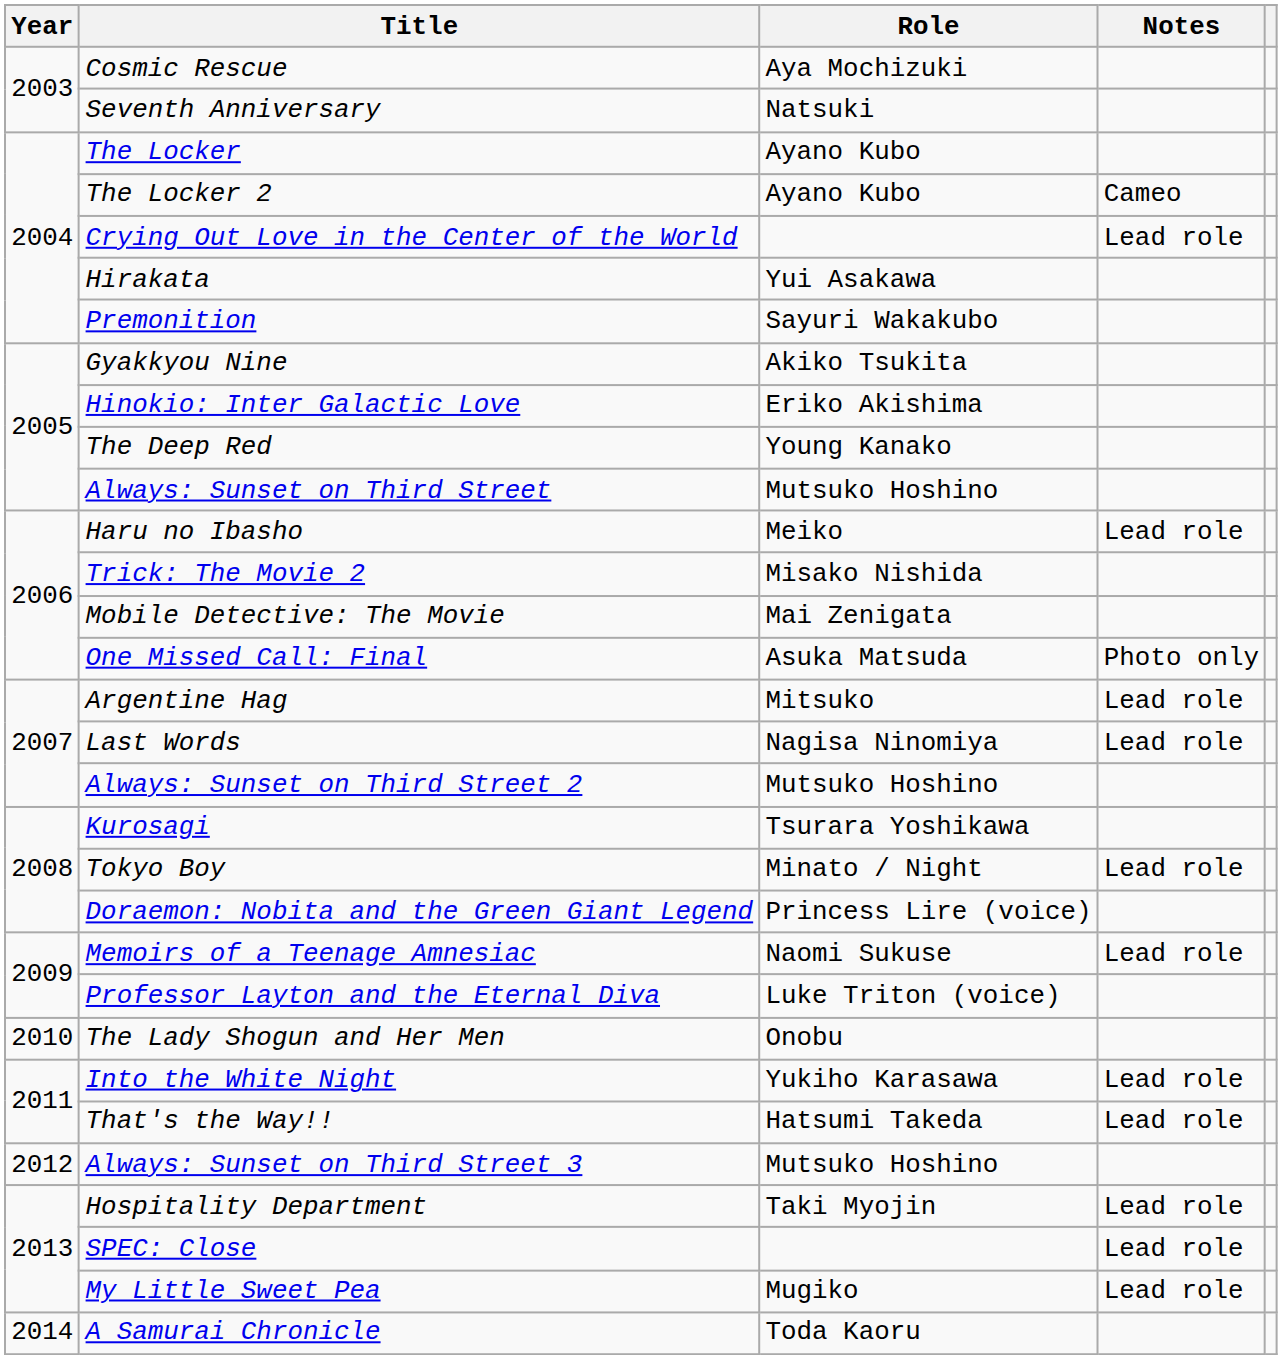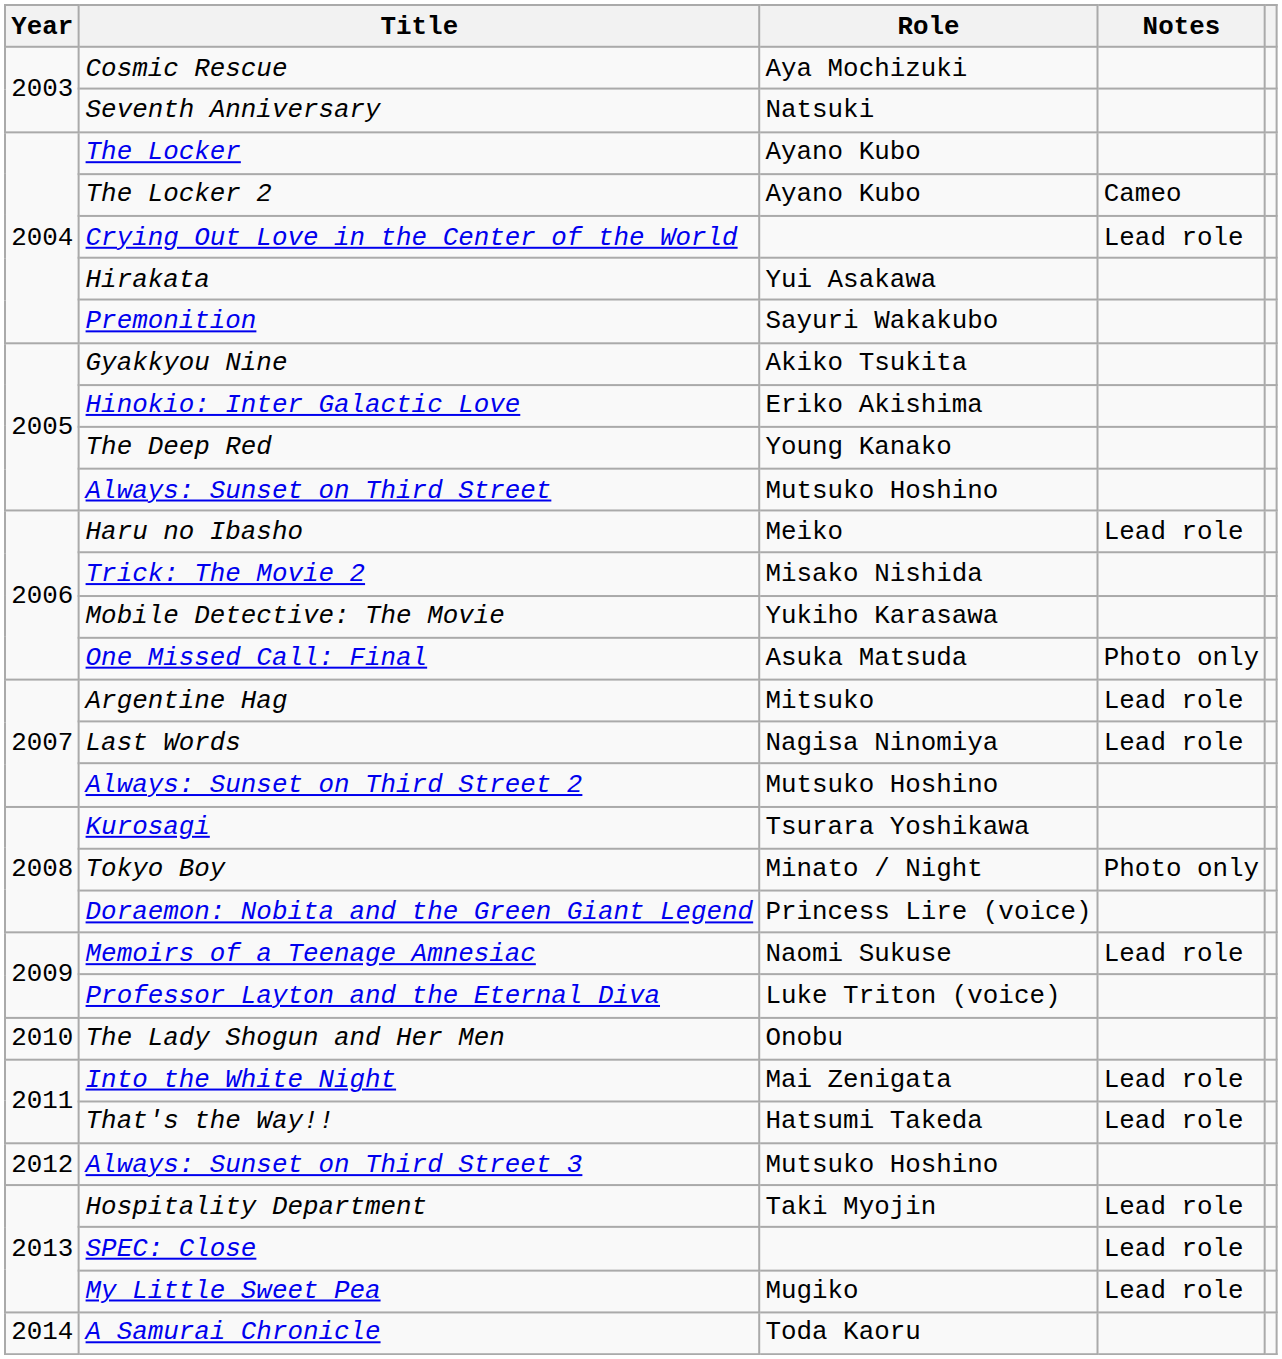 <table class="wikitable sortable">
 <tr>
 <th>Year</th>
 <th>Title</th>
 <th>Role</th>
 <th class="unsortable">Notes</th>
 <th class="unsortable"></th>
 </tr>
 <tr>
 <td rowspan="2">2003</td>
 <td><em>Cosmic Rescue</em></td>
 <td>Aya Mochizuki</td>
 <td></td>
 <td></td>
 </tr>
 <tr>
 <td><em>Seventh Anniversary</em></td>
 <td>Natsuki</td>
 <td></td>
 <td></td>
 </tr>
 <tr>
 <td rowspan="5">2004</td>
 <td><em><a href='#'>The Locker</a></em></td>
 <td>Ayano Kubo</td>
 <td></td>
 <td></td>
 </tr>
 <tr>
 <td><em>The Locker 2</em></td>
 <td>Ayano Kubo</td>
 <td>Cameo</td>
 <td></td>
 </tr>
 <tr>
 <td><em><a href='#'>Crying Out Love in the Center of the World</a></em></td>
 <td></td>
 <td>Lead role</td>
 <td></td>
 </tr>
 <tr>
 <td><em>Hirakata</em></td>
 <td>Yui Asakawa</td>
 <td></td>
 <td></td>
 </tr>
 <tr>
 <td><em><a href='#'>Premonition</a></em></td>
 <td>Sayuri Wakakubo</td>
 <td></td>
 <td></td>
 </tr>
 <tr>
 <td rowspan="4">2005</td>
 <td><em>Gyakkyou Nine</em></td>
 <td>Akiko Tsukita</td>
 <td></td>
 <td></td>
 </tr>
 <tr>
 <td><em><a href='#'>Hinokio: Inter Galactic Love</a></em></td>
 <td>Eriko Akishima</td>
 <td></td>
 <td></td>
 </tr>
 <tr>
 <td><em>The Deep Red</em></td>
 <td>Young Kanako</td>
 <td></td>
 <td></td>
 </tr>
 <tr>
 <td><em><a href='#'>Always: Sunset on Third Street</a></em></td>
 <td>Mutsuko Hoshino</td>
 <td></td>
 <td></td>
 </tr>
 <tr>
 <td rowspan="4">2006</td>
 <td><em>Haru no Ibasho</em></td>
 <td>Meiko</td>
 <td>Lead role</td>
 <td></td>
 </tr>
 <tr>
 <td><em><a href='#'>Trick: The Movie 2</a></em></td>
 <td>Misako Nishida</td>
 <td></td>
 <td></td>
 </tr>
 <tr>
 <td><em>Mobile Detective: The Movie</em></td>
-<td>Mai Zenigata</td>
+<td>Yukiho Karasawa</td>
 <td></td>
 <td></td>
 </tr>
 <tr>
 <td><em><a href='#'>One Missed Call: Final</a></em></td>
 <td>Asuka Matsuda</td>
 <td>Photo only</td>
 <td></td>
 </tr>
 <tr>
 <td rowspan="3">2007</td>
 <td><em>Argentine Hag</em></td>
 <td>Mitsuko</td>
 <td>Lead role</td>
 <td></td>
 </tr>
 <tr>
 <td><em>Last Words</em></td>
 <td>Nagisa Ninomiya</td>
 <td>Lead role</td>
 <td></td>
 </tr>
 <tr>
 <td><em><a href='#'>Always: Sunset on Third Street 2</a></em></td>
 <td>Mutsuko Hoshino</td>
 <td></td>
 <td></td>
 </tr>
 <tr>
 <td rowspan="3">2008</td>
 <td><em><a href='#'>Kurosagi</a></em></td>
 <td>Tsurara Yoshikawa</td>
 <td></td>
 <td></td>
 </tr>
 <tr>
 <td><em>Tokyo Boy</em></td>
 <td>Minato / Night</td>
-<td>Lead role</td>
+<td>Photo only</td>
 <td></td>
 </tr>
 <tr>
 <td><em><a href='#'>Doraemon: Nobita and the Green Giant Legend</a></em></td>
 <td>Princess Lire (voice)</td>
 <td></td>
 <td></td>
 </tr>
 <tr>
 <td rowspan="2">2009</td>
 <td><em><a href='#'>Memoirs of a Teenage Amnesiac</a></em></td>
 <td>Naomi Sukuse</td>
 <td>Lead role</td>
 <td></td>
 </tr>
 <tr>
 <td><em><a href='#'>Professor Layton and the Eternal Diva</a></em></td>
 <td>Luke Triton (voice)</td>
 <td></td>
 <td></td>
 </tr>
 <tr>
 <td>2010</td>
 <td><em>The Lady Shogun and Her Men</em></td>
 <td>Onobu</td>
 <td></td>
 <td></td>
 </tr>
 <tr>
 <td rowspan="2">2011</td>
 <td><em><a href='#'>Into the White Night</a></em></td>
-<td>Yukiho Karasawa</td>
+<td>Mai Zenigata</td>
 <td>Lead role</td>
 <td></td>
 </tr>
 <tr>
 <td><em>That's the Way!!</em></td>
 <td>Hatsumi Takeda</td>
 <td>Lead role</td>
 <td></td>
 </tr>
 <tr>
 <td>2012</td>
 <td><em><a href='#'>Always: Sunset on Third Street 3</a></em></td>
 <td>Mutsuko Hoshino</td>
 <td></td>
 <td></td>
 </tr>
 <tr>
 <td rowspan="3">2013</td>
 <td><em>Hospitality Department </em></td>
 <td>Taki Myojin</td>
 <td>Lead role</td>
 <td></td>
 </tr>
 <tr>
 <td><em><a href='#'>SPEC: Close</a></em></td>
 <td></td>
 <td>Lead role</td>
 <td></td>
 </tr>
 <tr>
 <td><em><a href='#'>My Little Sweet Pea</a></em></td>
 <td>Mugiko</td>
 <td>Lead role</td>
 <td></td>
 </tr>
 <tr>
 <td>2014</td>
 <td><em><a href='#'>A Samurai Chronicle</a></em></td>
 <td>Toda Kaoru</td>
 <td></td>
 <td></td>
 </tr>
 </table>
